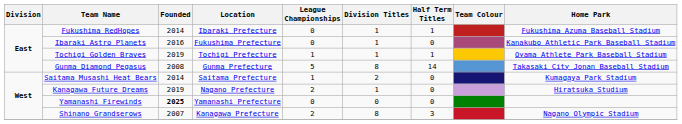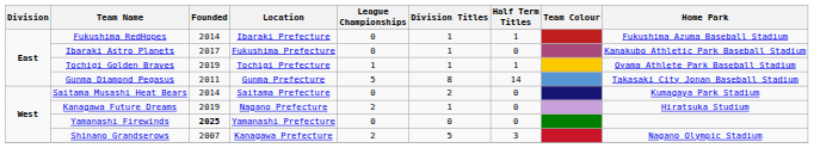 <table class="wikitable" style="text-align:center; font-size:small">
 <tr>
 <th>Division</th>
 <th>Team Name</th>
 <th>Founded</th>
 <th>Location</th>
 <th>League<br>Championships</th>
 <th>Division Titles</th>
 <th>Half Term<br>Titles</th>
 <th>Team Colour</th>
 <th>Home Park</th>
 </tr>
 <tr>
 <td rowspan="4"><strong>East</strong></td>
 <td><a href='#'>Fukushima RedHopes</a></td>
 <td>2014</td>
 <td><a href='#'>Ibaraki Prefecture</a></td>
 <td>0</td>
 <td>1</td>
 <td>1</td>
 <td style="background-color: #BF1F1E;"></td>
 <td><a href='#'>Fukushima Azuma Baseball Stadium</a></td>
 </tr>
 <tr>
 <td><a href='#'>Ibaraki Astro Planets</a></td>
-<td>2016</td>
+<td>2017</td>
 <td><a href='#'>Fukushima Prefecture</a></td>
 <td>0</td>
 <td>1</td>
 <td>0</td>
 <td style="background-color: #A8497A;"></td>
 <td><a href='#'>Kanakubo Athletic Park Baseball Stadium</a></td>
 </tr>
 <tr>
 <td><a href='#'>Tochigi Golden Braves</a></td>
 <td>2019</td>
 <td><a href='#'>Tochigi Prefecture</a></td>
 <td>1</td>
 <td>1</td>
 <td>1</td>
 <td style="background-color: #FCC800;"></td>
 <td><a href='#'>Oyama Athlete Park Baseball Stadium</a></td>
 </tr>
 <tr>
 <td><a href='#'>Gunma Diamond Pegasus</a></td>
-<td>2008</td>
+<td>2011</td>
 <td><a href='#'>Gunma Prefecture</a></td>
 <td>5</td>
 <td>8</td>
 <td>14</td>
 <td style="background-color: #5595D3;"></td>
 <td><a href='#'>Takasaki City Jonan Baseball Stadium</a></td>
 </tr>
 <tr>
 <td rowspan="4"><strong>West</strong></td>
 <td><a href='#'>Saitama Musashi Heat Bears</a></td>
 <td>2014</td>
 <td><a href='#'>Saitama Prefecture</a></td>
-<td>1</td>
+<td>0</td>
 <td>2</td>
 <td>0</td>
 <td style="background-color: #161573;"></td>
 <td><a href='#'>Kumagaya Park Stadium</a></td>
 </tr>
 <tr>
 <td><a href='#'>Kanagawa Future Dreams</a></td>
 <td>2019</td>
 <td><a href='#'>Nagano Prefecture</a></td>
 <td>2</td>
 <td>1</td>
 <td>0</td>
 <td style="background-color: #C9A0DC;"></td>
 <td><a href='#'>Hiratsuka Studium</a></td>
 </tr>
 <tr>
 <td><a href='#'>Yamanashi Firewinds</a></td>
 <td><strong>2025</strong></td>
 <td><a href='#'>Yamanashi Prefecture</a></td>
 <td>0</td>
 <td>0</td>
 <td>0</td>
 <td style="background-color: Green"></td>
 <td></td>
 </tr>
 <tr>
 <td><a href='#'>Shinano Grandserows</a></td>
 <td>2007</td>
 <td><a href='#'>Kanagawa Prefecture</a></td>
 <td>2</td>
-<td>8</td>
+<td>5</td>
 <td>3</td>
 <td style="background-color: #C81528;"></td>
 <td><a href='#'>Nagano Olympic Stadium</a></td>
 </tr>
 <tr>
 </tr>
 </table>
